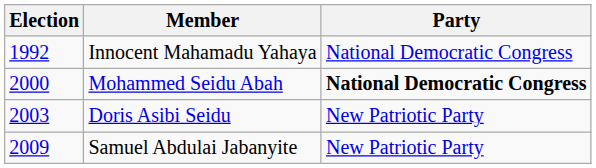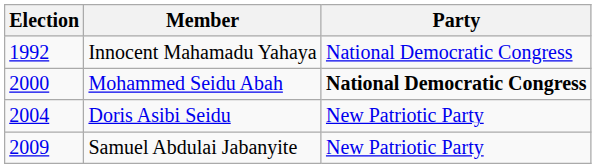 <table class="wikitable">
 <tr>
 <th>Election</th>
 <th>Member</th>
 <th>Party</th>
 </tr>
 <tr>
 <td><a href='#'>1992</a></td>
 <td>Innocent Mahamadu Yahaya</td>
 <td><a href='#'>National Democratic Congress</a></td>
 </tr>
 <tr>
 <td><a href='#'>2000</a></td>
 <td><a href='#'>Mohammed Seidu Abah</a></td>
 <td><strong>National Democratic Congress</strong></td>
 </tr>
 <tr>
-<td><a href='#'>2003</a></td>
+<td><a href='#'>2004</a></td>
 <td><a href='#'>Doris Asibi Seidu</a></td>
 <td><a href='#'>New Patriotic Party</a></td>
 </tr>
 <tr>
 <td><a href='#'>2009</a></td>
 <td>Samuel Abdulai Jabanyite</td>
 <td><a href='#'>New Patriotic Party</a></td>
 </tr>
 </table>
